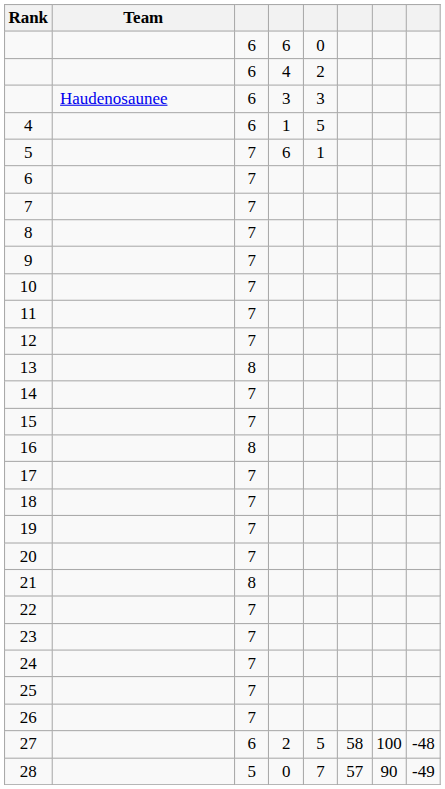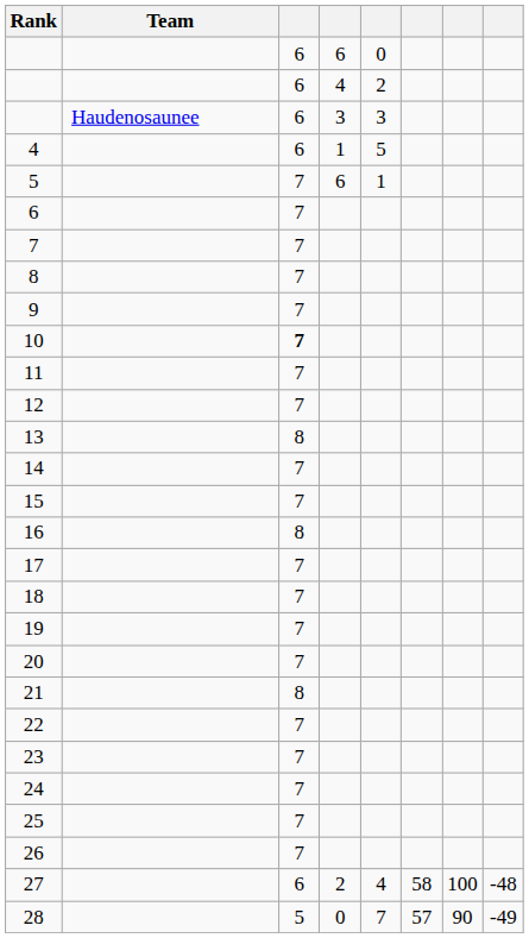 <table class="wikitable sortable" style="text-align: center">
 <tr>
 <th>Rank</th>
 <th width="165">Team</th>
 <th width="25"></th>
 <th width="25"></th>
 <th width="25"></th>
 <th width="25"></th>
 <th width="25"></th>
 <th width="25"></th>
 </tr>
 <tr>
 <td></td>
 <td align="left"></td>
 <td>6</td>
 <td>6</td>
 <td>0</td>
 <td></td>
 <td></td>
 <td></td>
 </tr>
 <tr>
 <td></td>
 <td align="left"></td>
 <td>6</td>
 <td>4</td>
 <td>2</td>
 <td></td>
 <td></td>
 <td></td>
 </tr>
 <tr>
 <td></td>
 <td align="left"> <a href='#'>Haudenosaunee</a></td>
 <td>6</td>
 <td>3</td>
 <td>3</td>
 <td></td>
 <td></td>
 <td></td>
 </tr>
 <tr>
 <td>4</td>
 <td align="left"></td>
 <td>6</td>
 <td>1</td>
 <td>5</td>
 <td></td>
 <td></td>
 <td></td>
 </tr>
 <tr>
 <td>5</td>
 <td align="left"></td>
 <td>7</td>
 <td>6</td>
 <td>1</td>
 <td></td>
 <td></td>
 <td></td>
 </tr>
 <tr>
 <td>6</td>
 <td align="left"></td>
 <td>7</td>
 <td></td>
 <td></td>
 <td></td>
 <td></td>
 <td></td>
 </tr>
 <tr>
 <td>7</td>
 <td align="left"></td>
 <td>7</td>
 <td></td>
 <td></td>
 <td></td>
 <td></td>
 <td></td>
 </tr>
 <tr>
 <td>8</td>
 <td align="left"></td>
 <td>7</td>
 <td></td>
 <td></td>
 <td></td>
 <td></td>
 <td></td>
 </tr>
 <tr>
 <td>9</td>
 <td align="left"></td>
 <td>7</td>
 <td></td>
 <td></td>
 <td></td>
 <td></td>
 <td></td>
 </tr>
 <tr>
 <td>10</td>
 <td align="left"></td>
-<td>7</td>
+<td><strong>7</strong></td>
 <td></td>
 <td></td>
 <td></td>
 <td></td>
 <td></td>
 </tr>
 <tr>
 <td>11</td>
 <td align="left"></td>
 <td>7</td>
 <td></td>
 <td></td>
 <td></td>
 <td></td>
 <td></td>
 </tr>
 <tr>
 <td>12</td>
 <td align="left"></td>
 <td>7</td>
 <td></td>
 <td></td>
 <td></td>
 <td></td>
 <td></td>
 </tr>
 <tr>
 <td>13</td>
 <td align="left"></td>
 <td>8</td>
 <td></td>
 <td></td>
 <td></td>
 <td></td>
 <td></td>
 </tr>
 <tr>
 <td>14</td>
 <td align="left"></td>
 <td>7</td>
 <td></td>
 <td></td>
 <td></td>
 <td></td>
 <td></td>
 </tr>
 <tr>
 <td>15</td>
 <td align="left"></td>
 <td>7</td>
 <td></td>
 <td></td>
 <td></td>
 <td></td>
 <td></td>
 </tr>
 <tr>
 <td>16</td>
 <td align="left"></td>
 <td>8</td>
 <td></td>
 <td></td>
 <td></td>
 <td></td>
 <td></td>
 </tr>
 <tr>
 <td>17</td>
 <td align="left"></td>
 <td>7</td>
 <td></td>
 <td></td>
 <td></td>
 <td></td>
 <td></td>
 </tr>
 <tr>
 <td>18</td>
 <td align="left"></td>
 <td>7</td>
 <td></td>
 <td></td>
 <td></td>
 <td></td>
 <td></td>
 </tr>
 <tr>
 <td>19</td>
 <td align="left"></td>
 <td>7</td>
 <td></td>
 <td></td>
 <td></td>
 <td></td>
 <td></td>
 </tr>
 <tr>
 <td>20</td>
 <td align="left"></td>
 <td>7</td>
 <td></td>
 <td></td>
 <td></td>
 <td></td>
 <td></td>
 </tr>
 <tr>
 <td>21</td>
 <td align="left"></td>
 <td>8</td>
 <td></td>
 <td></td>
 <td></td>
 <td></td>
 <td></td>
 </tr>
 <tr>
 <td>22</td>
 <td align="left"></td>
 <td>7</td>
 <td></td>
 <td></td>
 <td></td>
 <td></td>
 <td></td>
 </tr>
 <tr>
 <td>23</td>
 <td align="left"></td>
 <td>7</td>
 <td></td>
 <td></td>
 <td></td>
 <td></td>
 <td></td>
 </tr>
 <tr>
 <td>24</td>
 <td align="left"></td>
 <td>7</td>
 <td></td>
 <td></td>
 <td></td>
 <td></td>
 <td></td>
 </tr>
 <tr>
 <td>25</td>
 <td align="left"></td>
 <td>7</td>
 <td></td>
 <td></td>
 <td></td>
 <td></td>
 <td></td>
 </tr>
 <tr>
 <td>26</td>
 <td align="left"></td>
 <td>7</td>
 <td></td>
 <td></td>
 <td></td>
 <td></td>
 <td></td>
 </tr>
 <tr>
 <td>27</td>
 <td align="left"></td>
 <td>6</td>
 <td>2</td>
-<td>5</td>
+<td>4</td>
 <td>58</td>
 <td>100</td>
 <td>-48</td>
 </tr>
 <tr>
 <td>28</td>
 <td align="left"></td>
 <td>5</td>
 <td>0</td>
 <td>7</td>
 <td>57</td>
 <td>90</td>
 <td>-49</td>
 </tr>
 </table>
